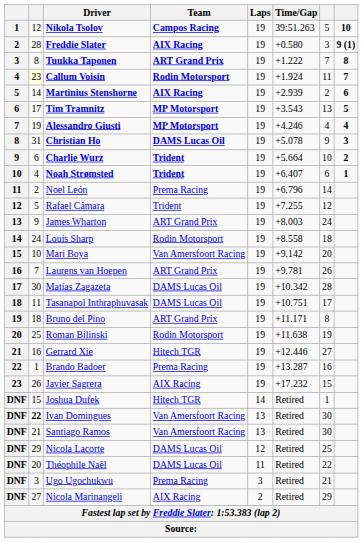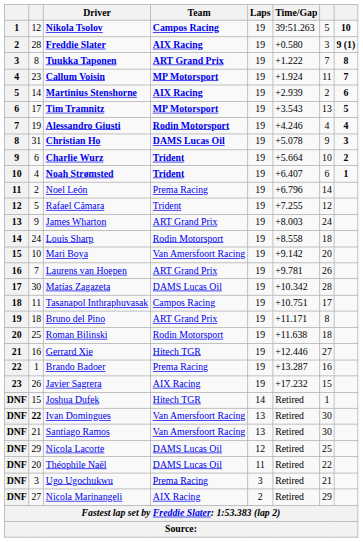 <table class="wikitable" style="font-size:85%">
 <tr>
 <th></th>
 <th></th>
 <th>Driver</th>
 <th>Team</th>
 <th>Laps</th>
 <th>Time/Gap</th>
 <th></th>
 <th></th>
 </tr>
 <tr>
 <th>1</th>
 <td align="center">12</td>
 <td> <strong><a href='#'>Nikola Tsolov</a></strong></td>
 <td><strong><a href='#'>Campos Racing</a></strong></td>
 <td align="center">19</td>
 <td>39:51.263</td>
 <td align="center">5</td>
 <td align="center"><strong>10</strong></td>
 </tr>
 <tr>
 <th>2</th>
 <td align="center">28</td>
 <td> <strong><a href='#'>Freddie Slater</a></strong></td>
 <td><strong><a href='#'>AIX Racing</a></strong></td>
 <td align="center">19</td>
 <td>+0.580</td>
 <td align="center">3</td>
 <td align="center"><strong>9 (1)</strong></td>
 </tr>
 <tr>
 <th>3</th>
 <td align="center">8</td>
 <td> <strong><a href='#'>Tuukka Taponen</a></strong></td>
 <td><strong><a href='#'>ART Grand Prix</a></strong></td>
 <td align="center">19</td>
 <td>+1.222</td>
 <td align="center">7</td>
 <td align="center"><strong>8</strong></td>
 </tr>
 <tr>
 <th>4</th>
-<td align="center" style="background: lightyellow;">23</td>
+<td align="center">23</td>
 <td> <strong><a href='#'>Callum Voisin</a></strong></td>
-<td><strong><a href='#'>Rodin Motorsport</a></strong></td>
+<td><strong><a href='#'>MP Motorsport</a></strong></td>
 <td align="center">19</td>
 <td>+1.924</td>
 <td align="center">11</td>
 <td align="center"><strong>7</strong></td>
 </tr>
 <tr>
 <th>5</th>
 <td align="center">14</td>
 <td> <strong><a href='#'>Martinius Stenshorne</a></strong></td>
 <td><strong><a href='#'>AIX Racing</a></strong></td>
 <td align="center">19</td>
 <td>+2.939</td>
 <td align="center">2</td>
 <td align="center"><strong>6</strong></td>
 </tr>
 <tr>
 <th>6</th>
 <td align="center">17</td>
 <td> <strong><a href='#'>Tim Tramnitz</a></strong></td>
 <td><strong><a href='#'>MP Motorsport</a></strong></td>
 <td align="center">19</td>
 <td>+3.543</td>
 <td align="center">13</td>
 <td align="center"><strong>5</strong></td>
 </tr>
 <tr>
 <th>7</th>
 <td align="center">19</td>
 <td> <strong><a href='#'>Alessandro Giusti</a></strong></td>
-<td><strong><a href='#'>MP Motorsport</a></strong></td>
+<td><strong><a href='#'>Rodin Motorsport</a></strong></td>
 <td align="center">19</td>
 <td>+4.246</td>
 <td align="center">4</td>
 <td align="center"><strong>4</strong></td>
 </tr>
 <tr>
 <th>8</th>
 <td align="center">31</td>
 <td> <strong><a href='#'>Christian Ho</a></strong></td>
 <td><strong><a href='#'>DAMS Lucas Oil</a></strong></td>
 <td align="center">19</td>
 <td>+5.078</td>
 <td align="center">9</td>
 <td align="center"><strong>3</strong></td>
 </tr>
 <tr>
 <th>9</th>
 <td align="center">6</td>
 <td> <strong><a href='#'>Charlie Wurz</a></strong></td>
 <td><strong><a href='#'>Trident</a></strong></td>
 <td align="center">19</td>
 <td>+5.664</td>
 <td align="center">10</td>
 <td align="center"><strong>2</strong></td>
 </tr>
 <tr>
 <th>10</th>
 <td align="center">4</td>
 <td> <strong><a href='#'>Noah Strømsted</a></strong></td>
 <td><strong><a href='#'>Trident</a></strong></td>
 <td align="center">19</td>
 <td>+6.407</td>
 <td align="center">6</td>
 <td align="center"><strong>1</strong></td>
 </tr>
 <tr>
 <th>11</th>
 <td align="center">2</td>
 <td> <a href='#'>Noel León</a></td>
 <td><a href='#'>Prema Racing</a></td>
 <td align="center">19</td>
 <td>+6.796</td>
 <td align="center">14</td>
 <td align="center"></td>
 </tr>
 <tr>
 <th>12</th>
 <td align="center">5</td>
 <td> <a href='#'>Rafael Câmara</a></td>
 <td><a href='#'>Trident</a></td>
 <td align="center">19</td>
 <td>+7.255</td>
 <td align="center">12</td>
 <td align="center"></td>
 </tr>
 <tr>
 <th>13</th>
 <td align="center">9</td>
 <td> <a href='#'>James Wharton</a></td>
 <td><a href='#'>ART Grand Prix</a></td>
 <td align="center">19</td>
 <td>+8.003</td>
 <td align="center">24</td>
 <td align="center"></td>
 </tr>
 <tr>
 <th>14</th>
 <td align="center">24</td>
 <td> <a href='#'>Louis Sharp</a></td>
 <td><a href='#'>Rodin Motorsport</a></td>
 <td align="center">19</td>
 <td>+8.558</td>
 <td align="center">18</td>
 <td align="center"></td>
 </tr>
 <tr>
 <th>15</th>
 <td align="center">10</td>
 <td> <a href='#'>Mari Boya</a></td>
 <td><a href='#'>Van Amersfoort Racing</a></td>
 <td align="center">19</td>
 <td>+9.142</td>
 <td align="center">20</td>
 <td align="center"></td>
 </tr>
 <tr>
 <th>16</th>
 <td align="center">7</td>
 <td> <a href='#'>Laurens van Hoepen</a></td>
 <td><a href='#'>ART Grand Prix</a></td>
 <td align="center">19</td>
 <td>+9.781</td>
 <td align="center">26</td>
 <td align="center"></td>
 </tr>
 <tr>
 <th>17</th>
 <td align="center">30</td>
 <td> <a href='#'>Matías Zagazeta</a></td>
 <td><a href='#'>DAMS Lucas Oil</a></td>
 <td align="center">19</td>
 <td>+10.342</td>
 <td align="center">28</td>
 <td align="center"></td>
 </tr>
 <tr>
 <th>18</th>
 <td align="center">11</td>
 <td> <a href='#'>Tasanapol Inthraphuvasak</a></td>
-<td><a href='#'>DAMS Lucas Oil</a></td>
+<td><a href='#'>Campos Racing</a></td>
 <td align="center">19</td>
 <td>+10.751</td>
 <td align="center">17</td>
 <td align="center"></td>
 </tr>
 <tr>
 <th>19</th>
 <td align="center">18</td>
 <td> <a href='#'>Bruno del Pino</a></td>
 <td><a href='#'>ART Grand Prix</a></td>
 <td align="center">19</td>
 <td>+11.171</td>
 <td align="center">8</td>
 <td align="center"></td>
 </tr>
 <tr>
 <th>20</th>
 <td align="center">25</td>
 <td> <a href='#'>Roman Bilinski</a></td>
 <td><a href='#'>Rodin Motorsport</a></td>
 <td align="center">19</td>
 <td>+11.638</td>
-<td align="center">19</td>
+<td align="center">18</td>
 <td align="center"></td>
 </tr>
 <tr>
 <th>21</th>
 <td align="center">16</td>
 <td> <a href='#'>Gerrard Xie</a></td>
 <td><a href='#'>Hitech TGR</a></td>
 <td align="center">19</td>
 <td>+12.446</td>
 <td align="center">27</td>
 <td align="center"></td>
 </tr>
 <tr>
 <th>22</th>
 <td align="center">1</td>
 <td> <a href='#'>Brando Badoer</a></td>
 <td><a href='#'>Prema Racing</a></td>
 <td align="center">19</td>
 <td>+13.287</td>
 <td align="center">16</td>
 <td align="center"></td>
 </tr>
 <tr>
 <th>23</th>
 <td align="center">26</td>
 <td> <a href='#'>Javier Sagrera</a></td>
 <td><a href='#'>AIX Racing</a></td>
 <td align="center">19</td>
 <td>+17.232</td>
 <td align="center">15</td>
 <td align="center"></td>
 </tr>
 <tr>
 <th>DNF</th>
 <td align="center">15</td>
 <td> <a href='#'>Joshua Dufek</a></td>
 <td><a href='#'>Hitech TGR</a></td>
 <td align="center">14</td>
 <td>Retired</td>
 <td align="center">1</td>
 <td align="center"></td>
 </tr>
 <tr>
 <th>DNF</th>
 <td align="center"><strong>22</strong></td>
 <td> <a href='#'>Ivan Domingues</a></td>
 <td><a href='#'>Van Amersfoort Racing</a></td>
 <td align="center">13</td>
 <td>Retired</td>
 <td align="center">30</td>
 <td align="center"></td>
 </tr>
 <tr>
 <th>DNF</th>
 <td align="center">21</td>
 <td> <a href='#'>Santiago Ramos</a></td>
 <td><a href='#'>Van Amersfoort Racing</a></td>
 <td align="center">13</td>
 <td>Retired</td>
 <td align="center">30</td>
 <td align="center"></td>
 </tr>
 <tr>
 <th>DNF</th>
 <td align="center">29</td>
 <td> <a href='#'>Nicola Lacorte</a></td>
 <td><a href='#'>DAMS Lucas Oil</a></td>
 <td align="center">12</td>
 <td>Retired</td>
 <td align="center">25</td>
 <td align="center"></td>
 </tr>
 <tr>
 <th>DNF</th>
 <td align="center">20</td>
 <td> <a href='#'>Théophile Naël</a></td>
 <td><a href='#'>DAMS Lucas Oil</a></td>
 <td align="center">11</td>
 <td>Retired</td>
 <td align="center">22</td>
 <td align="center"></td>
 </tr>
 <tr>
 <th>DNF</th>
 <td align="center">3</td>
 <td> <a href='#'>Ugo Ugochukwu</a></td>
 <td><a href='#'>Prema Racing</a></td>
 <td align="center">3</td>
 <td>Retired</td>
 <td align="center">21</td>
 <td align="center"></td>
 </tr>
 <tr>
 <th>DNF</th>
 <td align="center">27</td>
 <td> <a href='#'>Nicola Marinangeli</a></td>
 <td><a href='#'>AIX Racing</a></td>
 <td align="center">2</td>
 <td>Retired</td>
 <td align="center">29</td>
 <td align="center"></td>
 </tr>
 <tr>
 <th colspan="8"><em>Fastest lap set by  <a href='#'>Freddie Slater</a>: 1:53.383 (lap 2)</em></th>
 </tr>
 <tr>
 <th colspan="8">Source:</th>
 </tr>
 </table>
